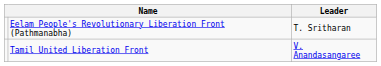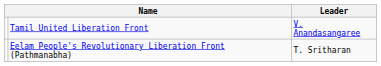 <table class="wikitable">
 <tr>
 <th colspan=2>Name</th>
 <th>Leader</th>
 </tr>
 <tr>
 <td></td>
+<td><a href='#'>Tamil United Liberation Front</a></td>
+<td><a href='#'>V. Anandasangaree</a></td>
+</tr>
+<tr>
+<td></td>
 <td><a href='#'>Eelam People's Revolutionary Liberation Front</a> (Pathmanabha)</td>
 <td>T. Sritharan</td>
 </tr>
-<tr>
-<td></td>
-<td><a href='#'>Tamil United Liberation Front</a></td>
-<td><a href='#'>V. Anandasangaree</a></td>
-</tr>
 </table>
